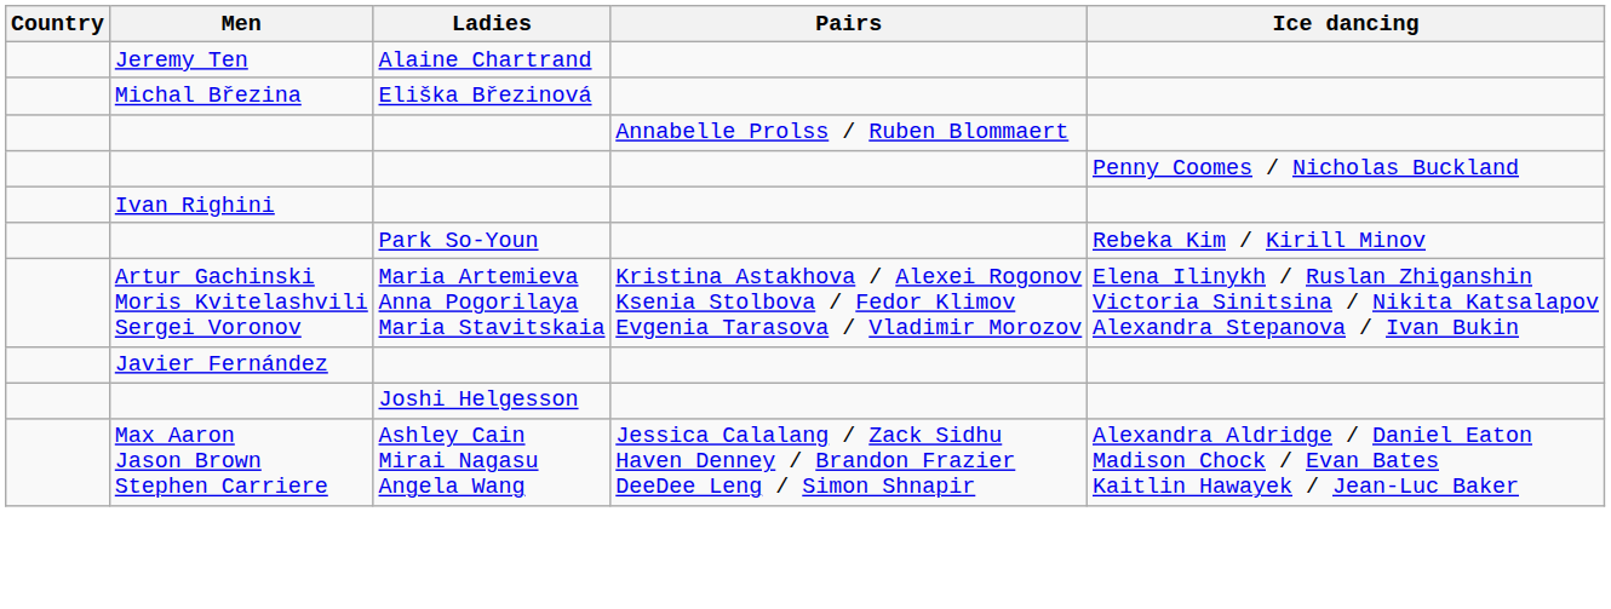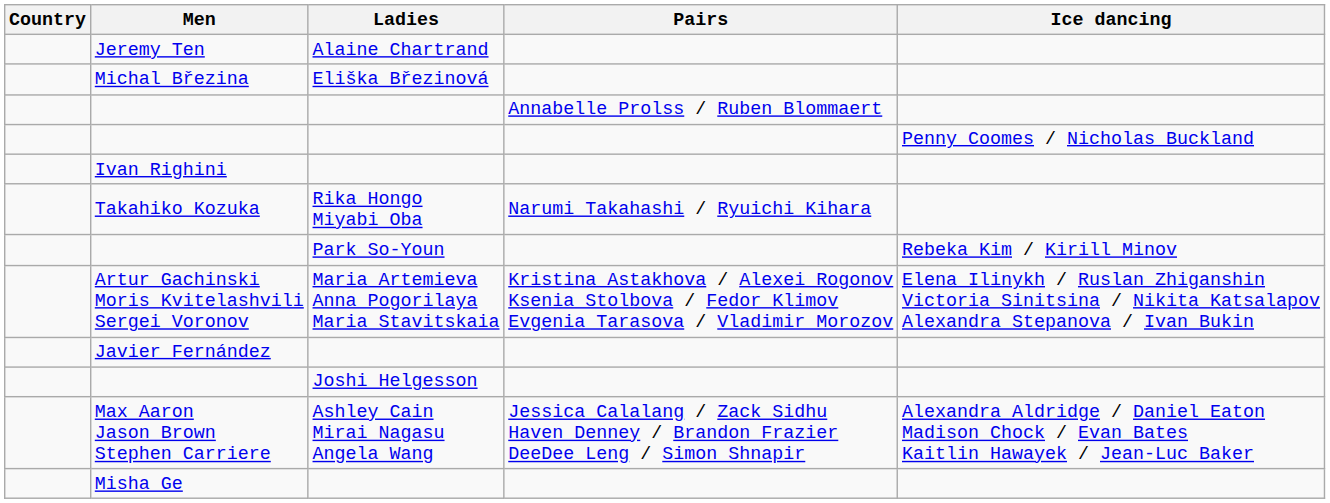 <table class="wikitable">
 <tr>
 <th>Country</th>
 <th>Men</th>
 <th>Ladies</th>
 <th>Pairs</th>
 <th>Ice dancing</th>
 </tr>
 <tr>
 <td></td>
 <td><a href='#'>Jeremy Ten</a></td>
 <td><a href='#'>Alaine Chartrand</a></td>
 <td></td>
 <td></td>
 </tr>
 <tr>
 <td></td>
 <td><a href='#'>Michal Březina</a></td>
 <td><a href='#'>Eliška Březinová</a></td>
 <td></td>
 <td></td>
 </tr>
 <tr>
 <td></td>
 <td></td>
 <td></td>
 <td><a href='#'>Annabelle Prolss</a> / <a href='#'>Ruben Blommaert</a></td>
 <td></td>
 </tr>
 <tr>
 <td></td>
 <td></td>
 <td></td>
 <td></td>
 <td><a href='#'>Penny Coomes</a> / <a href='#'>Nicholas Buckland</a></td>
 </tr>
 <tr>
 <td></td>
 <td><a href='#'>Ivan Righini</a></td>
 <td></td>
 <td></td>
 <td></td>
 </tr>
 <tr>
 <td></td>
+<td><a href='#'>Takahiko Kozuka</a></td>
+<td><a href='#'>Rika Hongo</a> <br> <a href='#'>Miyabi Oba</a></td>
+<td><a href='#'>Narumi Takahashi</a> / <a href='#'>Ryuichi Kihara</a></td>
+<td></td>
+</tr>
+<tr>
+<td></td>
 <td></td>
 <td><a href='#'>Park So-Youn</a></td>
 <td></td>
 <td><a href='#'>Rebeka Kim</a> / <a href='#'>Kirill Minov</a></td>
 </tr>
 <tr>
 <td></td>
 <td><a href='#'>Artur Gachinski</a> <br> <a href='#'>Moris Kvitelashvili</a> <br> <a href='#'>Sergei Voronov</a></td>
 <td><a href='#'>Maria Artemieva</a> <br> <a href='#'>Anna Pogorilaya</a> <br> <a href='#'>Maria Stavitskaia</a></td>
 <td><a href='#'>Kristina Astakhova</a> / <a href='#'>Alexei Rogonov</a> <br> <a href='#'>Ksenia Stolbova</a> / <a href='#'>Fedor Klimov</a> <br> <a href='#'>Evgenia Tarasova</a> / <a href='#'>Vladimir Morozov</a></td>
 <td><a href='#'>Elena Ilinykh</a> / <a href='#'>Ruslan Zhiganshin</a> <br> <a href='#'>Victoria Sinitsina</a> / <a href='#'>Nikita Katsalapov</a> <br> <a href='#'>Alexandra Stepanova</a> / <a href='#'>Ivan Bukin</a></td>
 </tr>
 <tr>
 <td></td>
 <td><a href='#'>Javier Fernández</a></td>
 <td></td>
 <td></td>
 <td></td>
 </tr>
 <tr>
 <td></td>
 <td></td>
 <td><a href='#'>Joshi Helgesson</a></td>
 <td></td>
 <td></td>
 </tr>
 <tr>
 <td></td>
 <td><a href='#'>Max Aaron</a> <br> <a href='#'>Jason Brown</a> <br> <a href='#'>Stephen Carriere</a></td>
 <td><a href='#'>Ashley Cain</a> <br> <a href='#'>Mirai Nagasu</a> <br> <a href='#'>Angela Wang</a></td>
 <td><a href='#'>Jessica Calalang</a> / <a href='#'>Zack Sidhu</a> <br> <a href='#'>Haven Denney</a> / <a href='#'>Brandon Frazier</a> <br> <a href='#'>DeeDee Leng</a> / <a href='#'>Simon Shnapir</a></td>
 <td><a href='#'>Alexandra Aldridge</a> / <a href='#'>Daniel Eaton</a> <br> <a href='#'>Madison Chock</a> / <a href='#'>Evan Bates</a> <br> <a href='#'>Kaitlin Hawayek</a> / <a href='#'>Jean-Luc Baker</a></td>
 </tr>
+<tr>
+<td></td>
+<td><a href='#'>Misha Ge</a></td>
+<td></td>
+<td></td>
+<td></td>
+</tr>
 </table>
